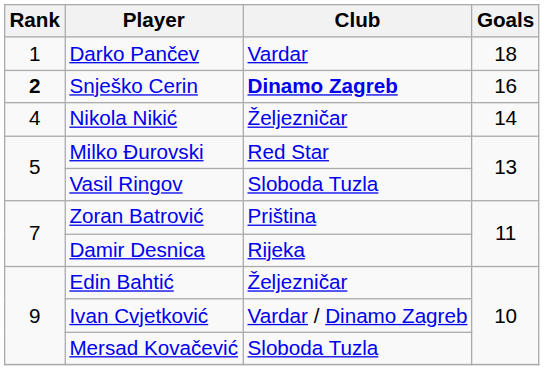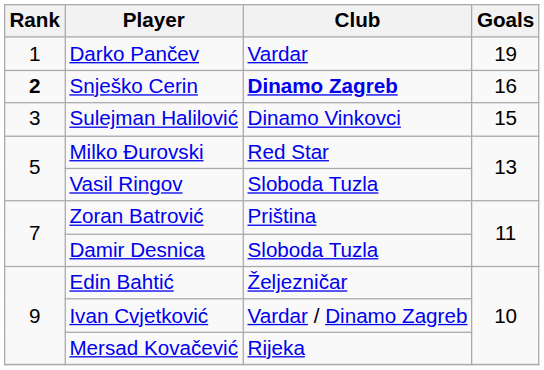 <table class="wikitable">
 <tr>
 <th>Rank</th>
 <th>Player</th>
 <th>Club</th>
 <th>Goals</th>
 </tr>
 <tr>
 <td rowspan=1 align=center>1</td>
 <td> <a href='#'>Darko Pančev</a></td>
 <td><a href='#'>Vardar</a></td>
-<td align=center>18</td>
+<td align=center>19</td>
 </tr>
 <tr>
 <td rowspan=1 align=center><strong>2</strong></td>
 <td> <a href='#'>Snješko Cerin</a></td>
 <td><strong><a href='#'>Dinamo Zagreb</a></strong></td>
 <td align=center>16</td>
 </tr>
 <tr>
-<td rowspan=1 align=center>4</td>
-<td> <a href='#'>Nikola Nikić</a></td>
-<td><a href='#'>Željezničar</a></td>
-<td align=center>14</td>
+<td rowspan=1 align=center>3</td>
+<td> <a href='#'>Sulejman Halilović</a></td>
+<td><a href='#'>Dinamo Vinkovci</a></td>
+<td align=center>15</td>
 </tr>
 <tr>
 <td rowspan=2 align=center>5</td>
 <td> <a href='#'>Milko Đurovski</a></td>
 <td><a href='#'>Red Star</a></td>
 <td rowspan=2 align=center>13</td>
 </tr>
 <tr>
 <td> <a href='#'>Vasil Ringov</a></td>
 <td><a href='#'>Sloboda Tuzla</a></td>
 </tr>
 <tr>
 <td rowspan=2 align=center>7</td>
 <td> <a href='#'>Zoran Batrović</a></td>
 <td><a href='#'>Priština</a></td>
 <td rowspan=2 align=center>11</td>
 </tr>
 <tr>
 <td> <a href='#'>Damir Desnica</a></td>
-<td><a href='#'>Rijeka</a></td>
+<td><a href='#'>Sloboda Tuzla</a></td>
 </tr>
 <tr>
 <td rowspan=3 align=center>9</td>
 <td> <a href='#'>Edin Bahtić</a></td>
 <td><a href='#'>Željezničar</a></td>
 <td rowspan=3 align=center>10</td>
 </tr>
 <tr>
 <td> <a href='#'>Ivan Cvjetković</a></td>
 <td><a href='#'>Vardar</a> / <a href='#'>Dinamo Zagreb</a></td>
 </tr>
 <tr>
 <td> <a href='#'>Mersad Kovačević</a></td>
-<td><a href='#'>Sloboda Tuzla</a></td>
+<td><a href='#'>Rijeka</a></td>
 </tr>
 <tr>
 </tr>
 </table>
